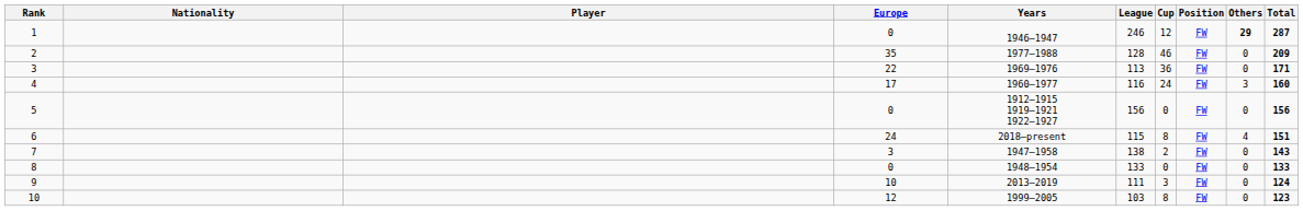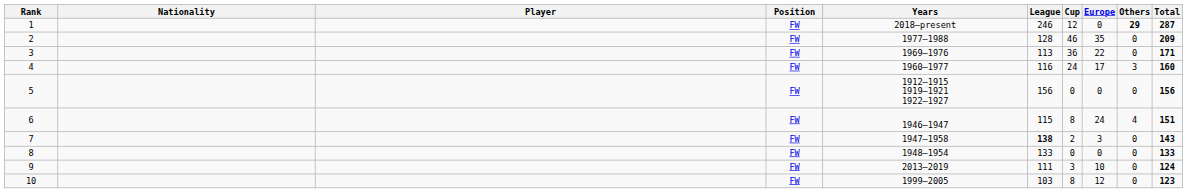 <table class="wikitable sortable" style=text-align:center;width:90%>
 <tr>
 <th width=5%>Rank</th>
 <th width=25%>Nationality</th>
 <th width=45%>Player</th>
-<th width=10%><a href='#'>Europe</a></th>
+<th width=5%>Position</th>
 <th width=20%>Years</th>
 <th width=10%>League</th>
 <th width=10%>Cup</th>
-<th width=5%>Position</th>
+<th width=10%><a href='#'>Europe</a></th>
 <th width=10%>Others</th>
 <th width=10%>Total</th>
 </tr>
 <tr>
 <td>1</td>
 <td></td>
 <td></td>
-<td>0</td>
-<td><br>1946–1947</td>
+<td><a href='#'>FW</a></td>
+<td>2018–present</td>
 <td>246</td>
 <td>12</td>
-<td><a href='#'>FW</a></td>
+<td>0</td>
 <td><strong>29</strong></td>
 <td><strong>287</strong></td>
 </tr>
 <tr>
 <td>2</td>
 <td></td>
 <td></td>
-<td>35</td>
+<td><a href='#'>FW</a></td>
 <td>1977–1988</td>
 <td>128</td>
 <td>46</td>
-<td><a href='#'>FW</a></td>
+<td>35</td>
 <td>0</td>
 <td><strong>209</strong></td>
 </tr>
 <tr>
 <td>3</td>
 <td></td>
 <td></td>
-<td>22</td>
+<td><a href='#'>FW</a></td>
 <td>1969–1976</td>
 <td>113</td>
 <td>36</td>
-<td><a href='#'>FW</a></td>
+<td>22</td>
 <td>0</td>
 <td><strong>171</strong></td>
 </tr>
 <tr>
 <td>4</td>
 <td></td>
 <td></td>
-<td>17</td>
+<td><a href='#'>FW</a></td>
 <td>1960–1977</td>
 <td>116</td>
 <td>24</td>
-<td><a href='#'>FW</a></td>
+<td>17</td>
 <td>3</td>
 <td><strong>160</strong></td>
 </tr>
 <tr>
 <td>5</td>
 <td></td>
 <td></td>
-<td>0</td>
+<td><a href='#'>FW</a></td>
 <td>1912–1915<br>1919–1921<br>1922–1927</td>
 <td>156</td>
 <td>0</td>
-<td><a href='#'>FW</a></td>
+<td>0</td>
 <td>0</td>
 <td><strong>156</strong></td>
 </tr>
 <tr>
 <td>6</td>
 <td></td>
 <td><strong></strong></td>
-<td>24</td>
-<td>2018–present</td>
+<td><a href='#'>FW</a></td>
+<td><br>1946–1947</td>
 <td>115</td>
 <td>8</td>
-<td><a href='#'>FW</a></td>
+<td>24</td>
 <td>4</td>
 <td><strong>151</strong></td>
 </tr>
 <tr>
 <td>7</td>
 <td></td>
 <td></td>
+<td><a href='#'>FW</a></td>
+<td>1947–1958</td>
+<td><strong>138</strong></td>
+<td>2</td>
 <td>3</td>
-<td>1947–1958</td>
-<td>138</td>
-<td>2</td>
-<td><a href='#'>FW</a></td>
 <td>0</td>
 <td><strong>143</strong></td>
 </tr>
 <tr>
 <td>8</td>
 <td></td>
 <td></td>
-<td>0</td>
+<td><a href='#'>FW</a></td>
 <td>1948–1954</td>
 <td>133</td>
 <td>0</td>
-<td><a href='#'>FW</a></td>
+<td>0</td>
 <td>0</td>
 <td><strong>133</strong></td>
 </tr>
 <tr>
 <td>9</td>
 <td></td>
 <td></td>
-<td>10</td>
+<td><a href='#'>FW</a></td>
 <td>2013–2019</td>
 <td>111</td>
 <td>3</td>
-<td><a href='#'>FW</a></td>
+<td>10</td>
 <td>0</td>
 <td><strong>124</strong></td>
 </tr>
 <tr>
 <td>10</td>
 <td></td>
 <td></td>
-<td>12</td>
+<td><a href='#'>FW</a></td>
 <td>1999–2005</td>
 <td>103</td>
 <td>8</td>
-<td><a href='#'>FW</a></td>
+<td>12</td>
 <td>0</td>
 <td><strong>123</strong></td>
 </tr>
 </table>
